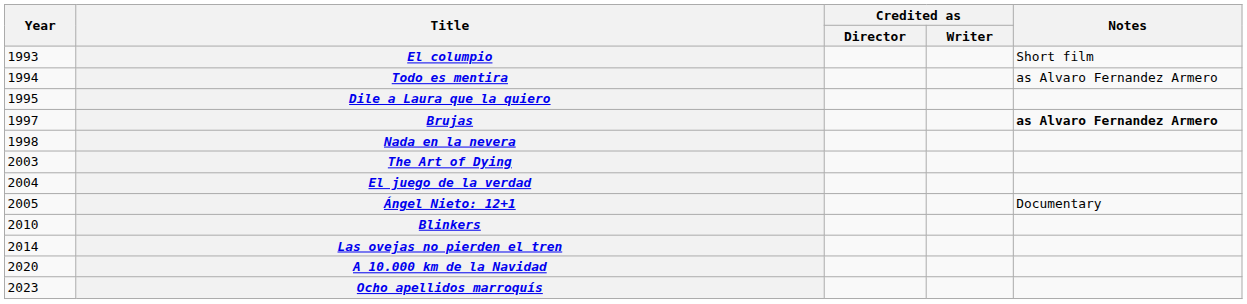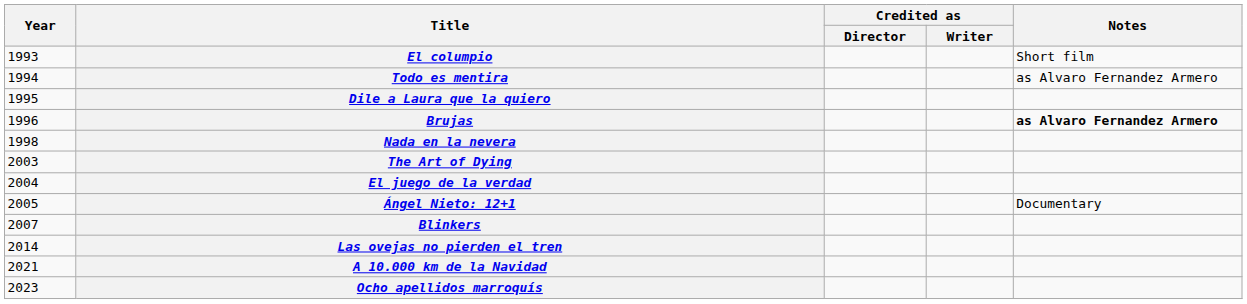 <table class="wikitable sortable plainrowheaders">
 <tr>
 <th width="1%" rowspan="2" scope="col">Year</th>
 <th width="16%" rowspan="2" scope="col">Title</th>
 <th colspan="2" scope="col">Credited as</th>
 <th width="4%" rowspan="2" scope="col" class="unsortable">Notes</th>
 </tr>
 <tr>
 <th width=1%>Director</th>
 <th width=1%>Writer</th>
 </tr>
 <tr>
 <td>1993</td>
 <th scope="row"><em><a href='#'>El columpio</a></em></th>
 <td></td>
 <td></td>
 <td>Short film</td>
 </tr>
 <tr>
 <td>1994</td>
 <th scope="row"><em><a href='#'>Todo es mentira</a></em></th>
 <td></td>
 <td></td>
 <td>as Alvaro Fernandez Armero</td>
 </tr>
 <tr>
 <td>1995</td>
 <th scope="row"><em><a href='#'>Dile a Laura que la quiero</a></em></th>
 <td></td>
 <td></td>
 </tr>
 <tr>
-<td>1997</td>
+<td>1996</td>
 <th scope="row"><em><a href='#'>Brujas</a></em></th>
 <td></td>
 <td></td>
 <td><strong>as Alvaro Fernandez Armero</strong></td>
 </tr>
 <tr>
 <td>1998</td>
 <th scope="row"><em><a href='#'>Nada en la nevera</a></em></th>
 <td></td>
 <td></td>
 <td></td>
 </tr>
 <tr>
 <td>2003</td>
 <th scope="row"><em><a href='#'>The Art of Dying</a></em></th>
 <td></td>
 <td></td>
 <td></td>
 </tr>
 <tr>
 <td>2004</td>
 <th scope="row"><em><a href='#'>El juego de la verdad</a></em></th>
 <td></td>
 <td></td>
 <td></td>
 </tr>
 <tr>
 <td>2005</td>
 <th scope="row"><em><a href='#'>Ángel Nieto: 12+1</a></em></th>
 <td></td>
 <td></td>
 <td>Documentary</td>
 </tr>
 <tr>
-<td>2010</td>
+<td>2007</td>
 <th scope="row"><em><a href='#'>Blinkers</a></em></th>
 <td></td>
 <td></td>
 <td></td>
 </tr>
 <tr>
 <td>2014</td>
 <th scope="row"><em><a href='#'>Las ovejas no pierden el tren</a></em></th>
 <td></td>
 <td></td>
 <td></td>
 </tr>
 <tr>
-<td>2020</td>
+<td>2021</td>
 <th scope="row"><em><a href='#'>A 10.000 km de la Navidad</a></em></th>
 <td></td>
 <td></td>
 <td></td>
 </tr>
 <tr>
 <td>2023</td>
 <th scope="row"><em><a href='#'>Ocho apellidos marroquís</a></em></th>
 <td></td>
 <td></td>
 <td></td>
 </tr>
 </table>
